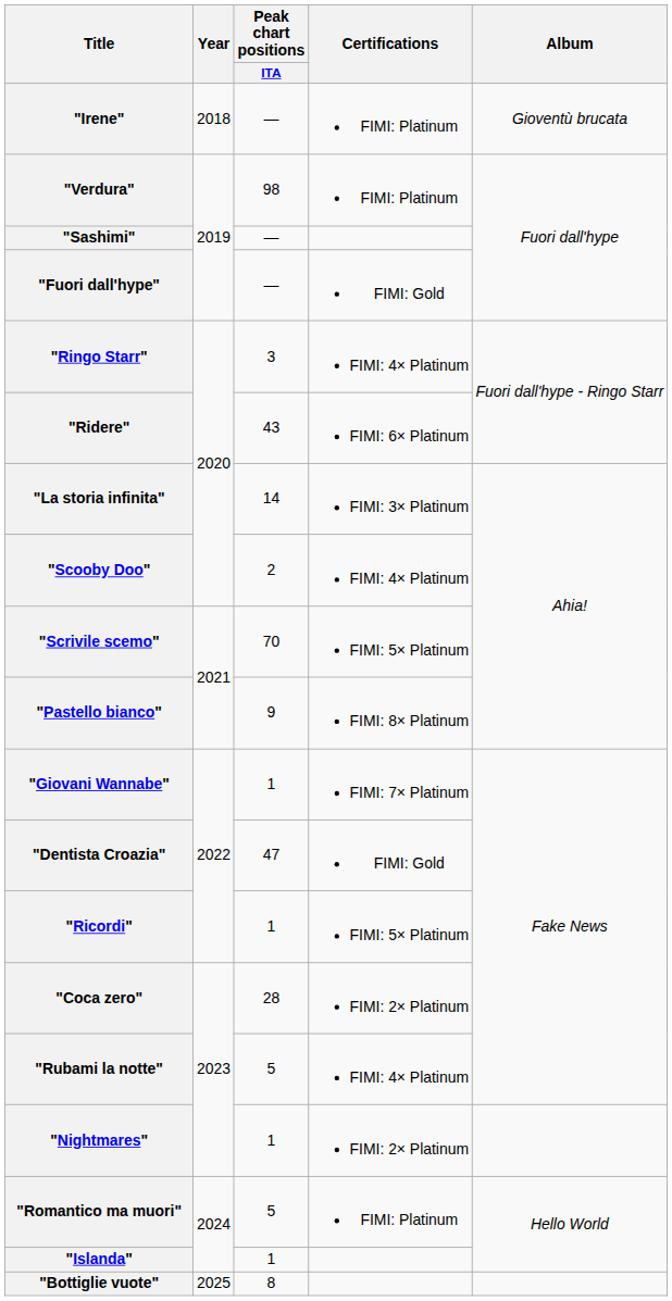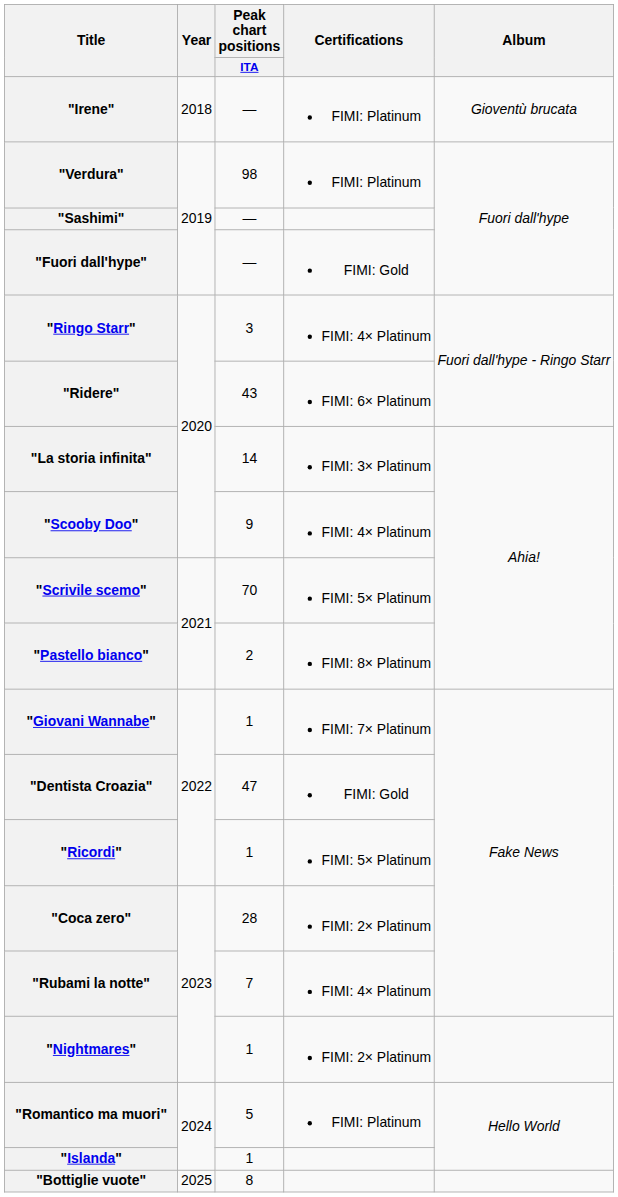 <table class="wikitable plainrowheaders" style="text-align:center;">
 <tr>
 <th scope="col" rowspan="2" style="width:12em;">Title</th>
 <th scope="col" rowspan="2" style="width:1em;">Year</th>
 <th scope="col" colspan="1">Peak chart positions</th>
 <th scope="col" rowspan="2">Certifications</th>
 <th scope="col" rowspan="2">Album</th>
 </tr>
 <tr>
 <th scope="col" style="width:3em;font-size:85%;"><a href='#'>ITA</a><br></th>
 </tr>
 <tr>
 <th scope="row">"Irene"</th>
 <td>2018</td>
 <td>—</td>
 <td><br><ul><li>FIMI: Platinum</li></ul></td>
 <td><em>Gioventù brucata</em></td>
 </tr>
 <tr>
 <th scope="row">"Verdura"</th>
 <td rowspan="3">2019</td>
 <td>98</td>
 <td><br><ul><li>FIMI: Platinum</li></ul></td>
 <td rowspan="3"><em>Fuori dall'hype</em></td>
 </tr>
 <tr>
 <th scope="row">"Sashimi"</th>
 <td>—</td>
 <td></td>
 </tr>
 <tr>
 <th scope="row">"Fuori dall'hype"</th>
 <td>—</td>
 <td><br><ul><li>FIMI: Gold</li></ul></td>
 </tr>
 <tr>
 <th scope="row">"<a href='#'>Ringo Starr</a>"</th>
 <td rowspan="4">2020</td>
 <td>3</td>
 <td><br><ul><li>FIMI: 4× Platinum</li></ul></td>
 <td rowspan="2"><em>Fuori dall'hype - Ringo Starr</em></td>
 </tr>
 <tr>
 <th scope="row">"Ridere"</th>
 <td>43</td>
 <td><br><ul><li>FIMI: 6× Platinum</li></ul></td>
 </tr>
 <tr>
 <th scope="row">"La storia infinita"</th>
 <td>14</td>
 <td><br><ul><li>FIMI: 3× Platinum</li></ul></td>
 <td rowspan="4"><em>Ahia!</em></td>
 </tr>
 <tr>
 <th scope="row">"<a href='#'>Scooby Doo</a>"</th>
-<td>2</td>
+<td>9</td>
 <td><br><ul><li>FIMI: 4× Platinum</li></ul></td>
 </tr>
 <tr>
 <th scope="row">"<a href='#'>Scrivile scemo</a>"</th>
 <td rowspan="2">2021</td>
 <td>70</td>
 <td><br><ul><li>FIMI: 5× Platinum</li></ul></td>
 </tr>
 <tr>
 <th scope="row">"<a href='#'>Pastello bianco</a>"</th>
-<td>9</td>
+<td>2</td>
 <td><br><ul><li>FIMI: 8× Platinum</li></ul></td>
 </tr>
 <tr>
 <th scope="row">"<a href='#'>Giovani Wannabe</a>"</th>
 <td rowspan="3">2022</td>
 <td>1</td>
 <td><br><ul><li>FIMI: 7× Platinum</li></ul></td>
 <td rowspan="5"><em>Fake News</em></td>
 </tr>
 <tr>
 <th scope="row">"Dentista Croazia"</th>
 <td>47</td>
 <td><br><ul><li>FIMI: Gold</li></ul></td>
 </tr>
 <tr>
 <th scope="row">"<a href='#'>Ricordi</a>"</th>
 <td>1</td>
 <td><br><ul><li>FIMI: 5× Platinum</li></ul></td>
 </tr>
 <tr>
 <th scope="row">"Coca zero"</th>
 <td rowspan="3">2023</td>
 <td>28</td>
 <td><br><ul><li>FIMI: 2× Platinum</li></ul></td>
 </tr>
 <tr>
 <th scope="row">"Rubami la notte"</th>
-<td>5</td>
+<td>7</td>
 <td><br><ul><li>FIMI: 4× Platinum</li></ul></td>
 </tr>
 <tr>
 <th scope="row">"<a href='#'>Nightmares</a>"<br></th>
 <td>1</td>
 <td><br><ul><li>FIMI: 2× Platinum</li></ul></td>
 <td></td>
 </tr>
 <tr>
 <th scope="row">"Romantico ma muori"</th>
 <td rowspan="2">2024</td>
 <td>5</td>
 <td><br><ul><li>FIMI: Platinum</li></ul></td>
 <td rowspan="2"><em>Hello World</em></td>
 </tr>
 <tr>
 <th scope="row">"<a href='#'>Islanda</a>"</th>
 <td>1<br></td>
 <td></td>
 </tr>
 <tr>
 <th scope="row">"Bottiglie vuote"<br></th>
 <td>2025</td>
 <td>8<br></td>
 <td></td>
 <td></td>
 </tr>
 </table>
